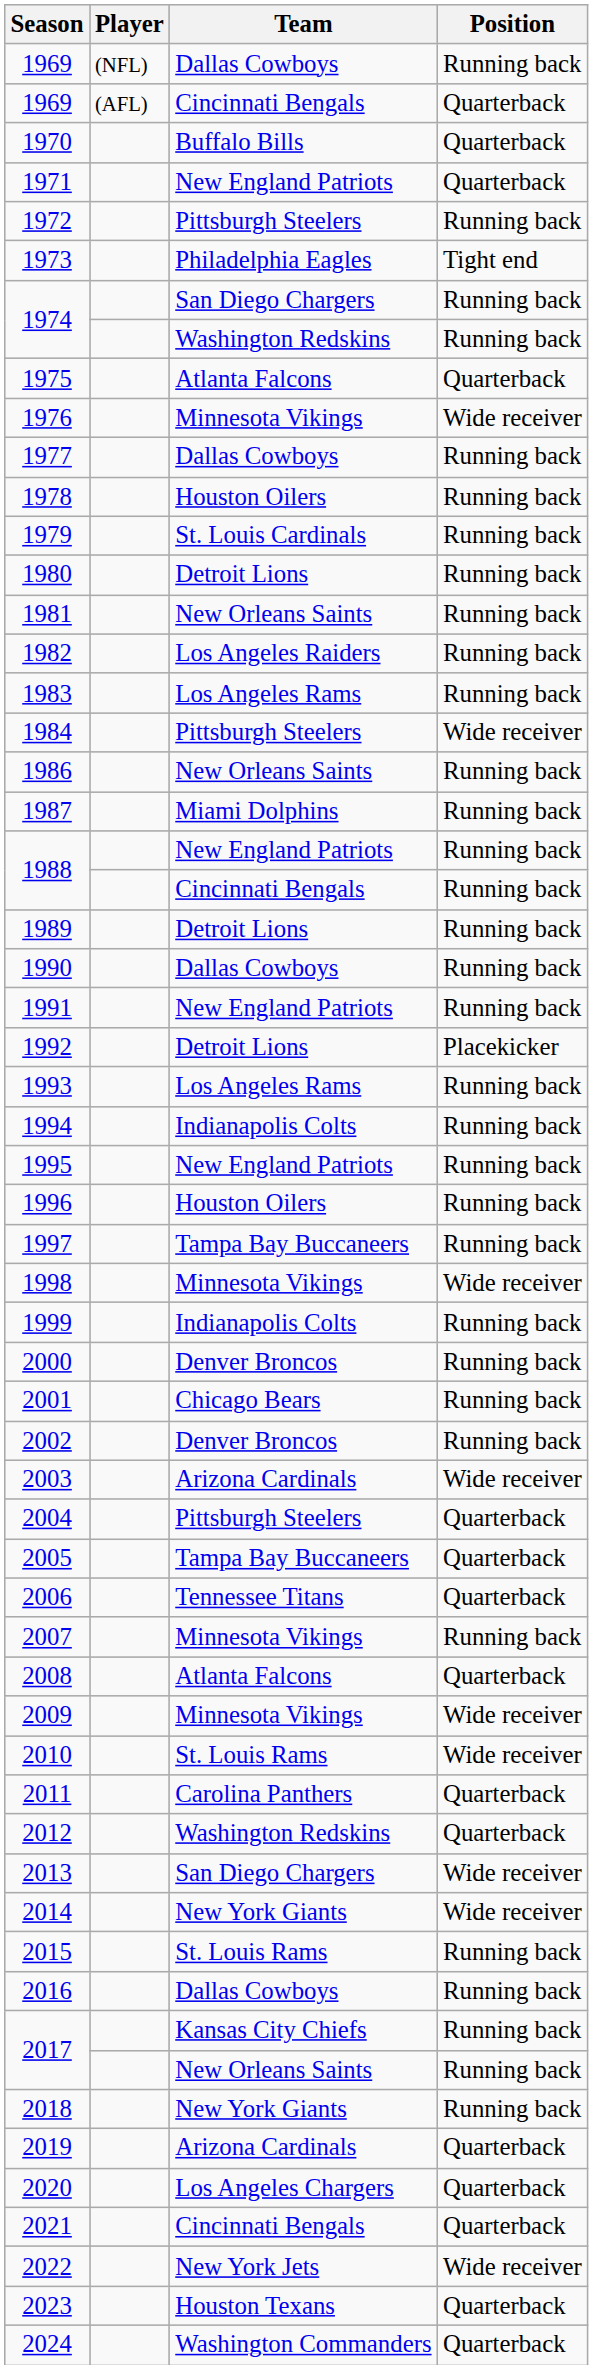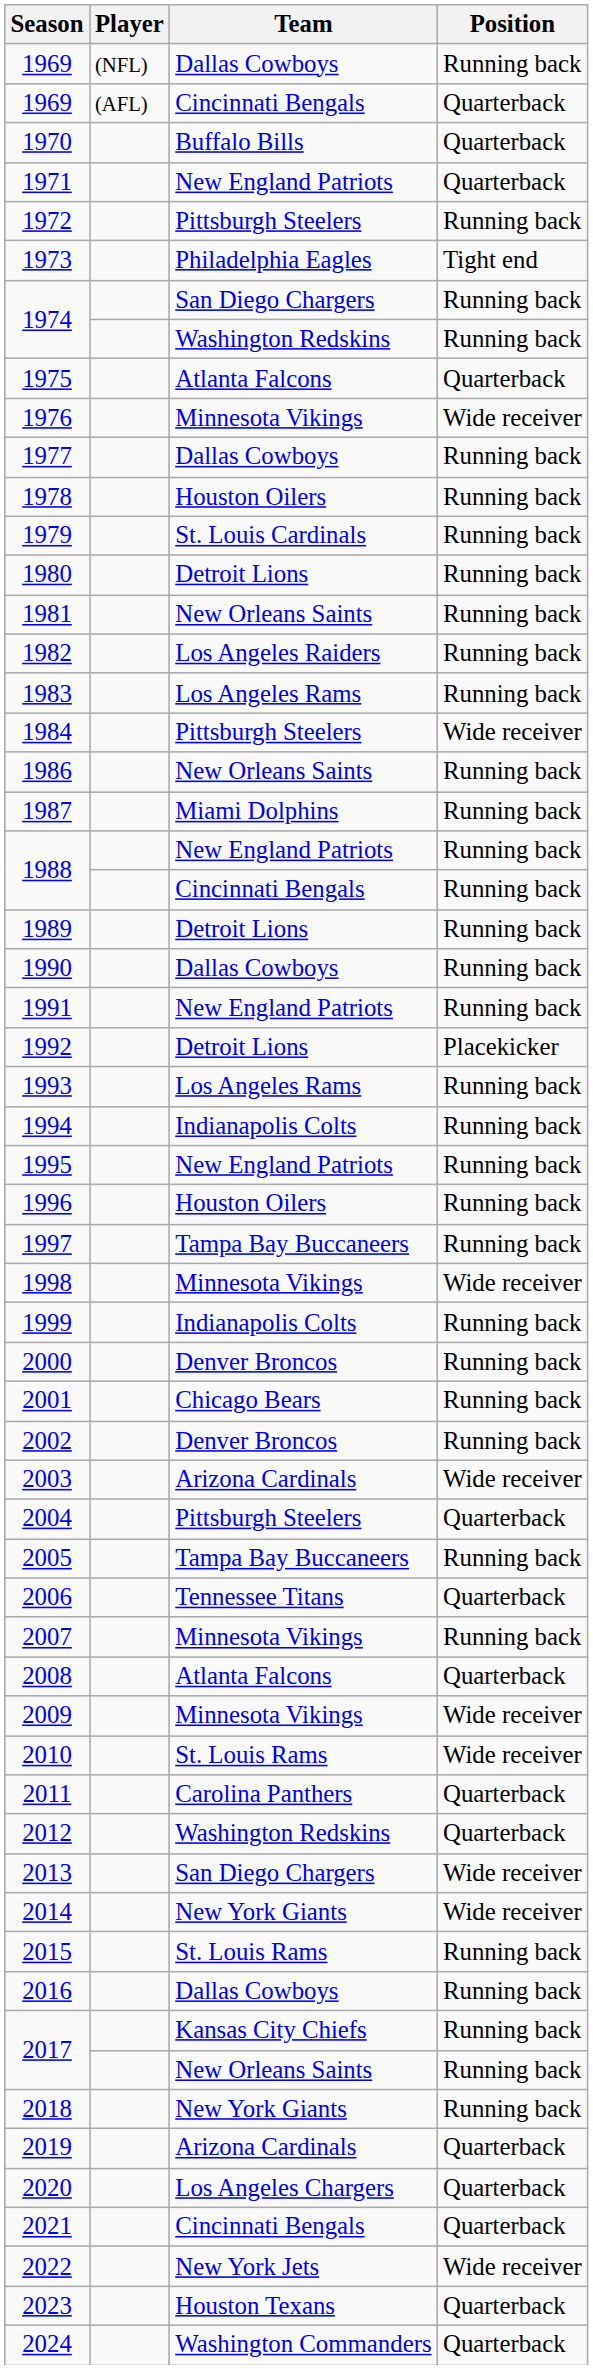 <table class="wikitable sortable">
 <tr>
 <th>Season</th>
 <th>Player</th>
 <th>Team</th>
 <th>Position</th>
 </tr>
 <tr>
 <td style="text-align:center"><a href='#'>1969</a></td>
 <td> <small>(NFL)</small></td>
 <td><a href='#'>Dallas Cowboys</a></td>
 <td>Running back</td>
 </tr>
 <tr>
 <td style="text-align:center"><a href='#'>1969</a></td>
 <td> <small>(AFL)</small></td>
 <td><a href='#'>Cincinnati Bengals</a></td>
 <td>Quarterback</td>
 </tr>
 <tr>
 <td style="text-align:center"><a href='#'>1970</a></td>
 <td></td>
 <td><a href='#'>Buffalo Bills</a></td>
 <td>Quarterback</td>
 </tr>
 <tr>
 <td style="text-align:center"><a href='#'>1971</a></td>
 <td></td>
 <td><a href='#'>New England Patriots</a></td>
 <td>Quarterback</td>
 </tr>
 <tr>
 <td style="text-align:center"><a href='#'>1972</a></td>
 <td></td>
 <td><a href='#'>Pittsburgh Steelers</a></td>
 <td>Running back</td>
 </tr>
 <tr>
 <td style="text-align:center"><a href='#'>1973</a></td>
 <td></td>
 <td><a href='#'>Philadelphia Eagles</a></td>
 <td>Tight end</td>
 </tr>
 <tr>
 <td style="text-align:center" rowspan=2><a href='#'>1974</a></td>
 <td></td>
 <td><a href='#'>San Diego Chargers</a></td>
 <td>Running back</td>
 </tr>
 <tr>
 <td></td>
 <td><a href='#'>Washington Redskins</a></td>
 <td>Running back</td>
 </tr>
 <tr>
 <td style="text-align:center"><a href='#'>1975</a></td>
 <td></td>
 <td><a href='#'>Atlanta Falcons</a></td>
 <td>Quarterback</td>
 </tr>
 <tr>
 <td style="text-align:center"><a href='#'>1976</a></td>
 <td></td>
 <td><a href='#'>Minnesota Vikings</a></td>
 <td>Wide receiver</td>
 </tr>
 <tr>
 <td style="text-align:center"><a href='#'>1977</a></td>
 <td></td>
 <td><a href='#'>Dallas Cowboys</a></td>
 <td>Running back</td>
 </tr>
 <tr>
 <td style="text-align:center"><a href='#'>1978</a></td>
 <td></td>
 <td><a href='#'>Houston Oilers</a></td>
 <td>Running back</td>
 </tr>
 <tr>
 <td style="text-align:center"><a href='#'>1979</a></td>
 <td></td>
 <td><a href='#'>St. Louis Cardinals</a></td>
 <td>Running back</td>
 </tr>
 <tr>
 <td style="text-align:center"><a href='#'>1980</a></td>
 <td></td>
 <td><a href='#'>Detroit Lions</a></td>
 <td>Running back</td>
 </tr>
 <tr>
 <td style="text-align:center"><a href='#'>1981</a></td>
 <td></td>
 <td><a href='#'>New Orleans Saints</a></td>
 <td>Running back</td>
 </tr>
 <tr>
 <td style="text-align:center"><a href='#'>1982</a></td>
 <td></td>
 <td><a href='#'>Los Angeles Raiders</a></td>
 <td>Running back</td>
 </tr>
 <tr>
 <td style="text-align:center"><a href='#'>1983</a></td>
 <td></td>
 <td><a href='#'>Los Angeles Rams</a></td>
 <td>Running back</td>
 </tr>
 <tr>
 <td style="text-align:center"><a href='#'>1984</a></td>
 <td></td>
 <td><a href='#'>Pittsburgh Steelers</a></td>
 <td>Wide receiver</td>
 </tr>
 <tr>
 <td style="text-align:center"><a href='#'>1986</a></td>
 <td></td>
 <td><a href='#'>New Orleans Saints</a></td>
 <td>Running back</td>
 </tr>
 <tr>
 <td style="text-align:center"><a href='#'>1987</a></td>
 <td></td>
 <td><a href='#'>Miami Dolphins</a></td>
 <td>Running back</td>
 </tr>
 <tr>
 <td style="text-align:center" rowspan=2><a href='#'>1988</a></td>
 <td></td>
 <td><a href='#'>New England Patriots</a></td>
 <td>Running back</td>
 </tr>
 <tr>
 <td></td>
 <td><a href='#'>Cincinnati Bengals</a></td>
 <td>Running back</td>
 </tr>
 <tr>
 <td style="text-align:center"><a href='#'>1989</a></td>
 <td></td>
 <td><a href='#'>Detroit Lions</a></td>
 <td>Running back</td>
 </tr>
 <tr>
 <td style="text-align:center"><a href='#'>1990</a></td>
 <td></td>
 <td><a href='#'>Dallas Cowboys</a></td>
 <td>Running back</td>
 </tr>
 <tr>
 <td style="text-align:center"><a href='#'>1991</a></td>
 <td></td>
 <td><a href='#'>New England Patriots</a></td>
 <td>Running back</td>
 </tr>
 <tr>
 <td style="text-align:center"><a href='#'>1992</a></td>
 <td></td>
 <td><a href='#'>Detroit Lions</a></td>
 <td>Placekicker</td>
 </tr>
 <tr>
 <td style="text-align:center"><a href='#'>1993</a></td>
 <td></td>
 <td><a href='#'>Los Angeles Rams</a></td>
 <td>Running back</td>
 </tr>
 <tr>
 <td style="text-align:center"><a href='#'>1994</a></td>
 <td></td>
 <td><a href='#'>Indianapolis Colts</a></td>
 <td>Running back</td>
 </tr>
 <tr>
 <td style="text-align:center"><a href='#'>1995</a></td>
 <td></td>
 <td><a href='#'>New England Patriots</a></td>
 <td>Running back</td>
 </tr>
 <tr>
 <td style="text-align:center"><a href='#'>1996</a></td>
 <td></td>
 <td><a href='#'>Houston Oilers</a></td>
 <td>Running back</td>
 </tr>
 <tr>
 <td style="text-align:center"><a href='#'>1997</a></td>
 <td></td>
 <td><a href='#'>Tampa Bay Buccaneers</a></td>
 <td>Running back</td>
 </tr>
 <tr>
 <td style="text-align:center"><a href='#'>1998</a></td>
 <td></td>
 <td><a href='#'>Minnesota Vikings</a></td>
 <td>Wide receiver</td>
 </tr>
 <tr>
 <td style="text-align:center"><a href='#'>1999</a></td>
 <td></td>
 <td><a href='#'>Indianapolis Colts</a></td>
 <td>Running back</td>
 </tr>
 <tr>
 <td style="text-align:center"><a href='#'>2000</a></td>
 <td></td>
 <td><a href='#'>Denver Broncos</a></td>
 <td>Running back</td>
 </tr>
 <tr>
 <td style="text-align:center"><a href='#'>2001</a></td>
 <td></td>
 <td><a href='#'>Chicago Bears</a></td>
 <td>Running back</td>
 </tr>
 <tr>
 <td style="text-align:center"><a href='#'>2002</a></td>
 <td></td>
 <td><a href='#'>Denver Broncos</a></td>
 <td>Running back</td>
 </tr>
 <tr>
 <td style="text-align:center"><a href='#'>2003</a></td>
 <td></td>
 <td><a href='#'>Arizona Cardinals</a></td>
 <td>Wide receiver</td>
 </tr>
 <tr>
 <td style="text-align:center"><a href='#'>2004</a></td>
 <td></td>
 <td><a href='#'>Pittsburgh Steelers</a></td>
 <td>Quarterback</td>
 </tr>
 <tr>
 <td style="text-align:center"><a href='#'>2005</a></td>
 <td></td>
 <td><a href='#'>Tampa Bay Buccaneers</a></td>
-<td>Quarterback</td>
+<td>Running back</td>
 </tr>
 <tr>
 <td style="text-align:center"><a href='#'>2006</a></td>
 <td></td>
 <td><a href='#'>Tennessee Titans</a></td>
 <td>Quarterback</td>
 </tr>
 <tr>
 <td style="text-align:center"><a href='#'>2007</a></td>
 <td></td>
 <td><a href='#'>Minnesota Vikings</a></td>
 <td>Running back</td>
 </tr>
 <tr>
 <td style="text-align:center"><a href='#'>2008</a></td>
 <td></td>
 <td><a href='#'>Atlanta Falcons</a></td>
 <td>Quarterback</td>
 </tr>
 <tr>
 <td style="text-align:center"><a href='#'>2009</a></td>
 <td></td>
 <td><a href='#'>Minnesota Vikings</a></td>
 <td>Wide receiver</td>
 </tr>
 <tr>
 <td style="text-align:center"><a href='#'>2010</a></td>
 <td></td>
 <td><a href='#'>St. Louis Rams</a></td>
 <td>Wide receiver</td>
 </tr>
 <tr>
 <td style="text-align:center"><a href='#'>2011</a></td>
 <td></td>
 <td><a href='#'>Carolina Panthers</a></td>
 <td>Quarterback</td>
 </tr>
 <tr>
 <td style="text-align:center"><a href='#'>2012</a></td>
 <td></td>
 <td><a href='#'>Washington Redskins</a></td>
 <td>Quarterback</td>
 </tr>
 <tr>
 <td style="text-align:center"><a href='#'>2013</a></td>
 <td></td>
 <td><a href='#'>San Diego Chargers</a></td>
 <td>Wide receiver</td>
 </tr>
 <tr>
 <td style="text-align:center"><a href='#'>2014</a></td>
 <td></td>
 <td><a href='#'>New York Giants</a></td>
 <td>Wide receiver</td>
 </tr>
 <tr>
 <td style="text-align:center"><a href='#'>2015</a></td>
 <td></td>
 <td><a href='#'>St. Louis Rams</a></td>
 <td>Running back</td>
 </tr>
 <tr>
 <td style="text-align:center"><a href='#'>2016</a></td>
 <td></td>
 <td><a href='#'>Dallas Cowboys</a></td>
 <td>Running back</td>
 </tr>
 <tr>
 <td style="text-align:center" rowspan=2><a href='#'>2017</a></td>
 <td></td>
 <td><a href='#'>Kansas City Chiefs</a></td>
 <td>Running back</td>
 </tr>
 <tr>
 <td></td>
 <td><a href='#'>New Orleans Saints</a></td>
 <td>Running back</td>
 </tr>
 <tr>
 <td style="text-align:center"><a href='#'>2018</a></td>
 <td></td>
 <td><a href='#'>New York Giants</a></td>
 <td>Running back</td>
 </tr>
 <tr>
 <td style="text-align:center"><a href='#'>2019</a></td>
 <td></td>
 <td><a href='#'>Arizona Cardinals</a></td>
 <td>Quarterback</td>
 </tr>
 <tr>
 <td style="text-align:center"><a href='#'>2020</a></td>
 <td></td>
 <td><a href='#'>Los Angeles Chargers</a></td>
 <td>Quarterback</td>
 </tr>
 <tr>
 <td style="text-align:center"><a href='#'>2021</a></td>
 <td></td>
 <td><a href='#'>Cincinnati Bengals</a></td>
 <td>Quarterback</td>
 </tr>
 <tr>
 <td style="text-align:center"><a href='#'>2022</a></td>
 <td></td>
 <td><a href='#'>New York Jets</a></td>
 <td>Wide receiver</td>
 </tr>
 <tr>
 <td style="text-align:center"><a href='#'>2023</a></td>
 <td></td>
 <td><a href='#'>Houston Texans</a></td>
 <td>Quarterback</td>
 </tr>
 <tr>
 <td style="text-align:center"><a href='#'>2024</a></td>
 <td></td>
 <td><a href='#'>Washington Commanders</a></td>
 <td>Quarterback</td>
 </tr>
 </table>
